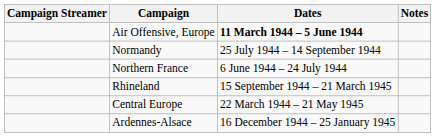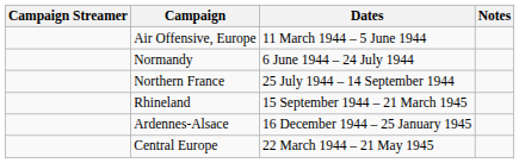 <table class="wikitable">
 <tr style="background:#efefef;">
 <th>Campaign Streamer</th>
 <th>Campaign</th>
 <th>Dates</th>
 <th>Notes</th>
 </tr>
 <tr>
 <td></td>
 <td>Air Offensive, Europe</td>
-<td><strong>11 March 1944 – 5 June 1944</strong></td>
+<td>11 March 1944 – 5 June 1944</td>
 <td></td>
 </tr>
 <tr>
 <td></td>
 <td>Normandy</td>
-<td>25 July 1944 – 14 September 1944</td>
+<td>6 June 1944 – 24 July 1944</td>
 <td></td>
 </tr>
 <tr>
 <td></td>
 <td>Northern France</td>
-<td>6 June 1944 – 24 July 1944</td>
+<td>25 July 1944 – 14 September 1944</td>
 <td></td>
 </tr>
 <tr>
 <td></td>
 <td>Rhineland</td>
 <td>15 September 1944 – 21 March 1945</td>
 <td></td>
 </tr>
 <tr>
 <td></td>
+<td>Ardennes-Alsace</td>
+<td>16 December 1944 – 25 January 1945</td>
+<td></td>
+</tr>
+<tr>
+<td></td>
 <td>Central Europe</td>
 <td>22 March 1944 – 21 May 1945</td>
 <td></td>
 </tr>
-<tr>
-<td></td>
-<td>Ardennes-Alsace</td>
-<td>16 December 1944 – 25 January 1945</td>
-<td></td>
-</tr>
 </table>
